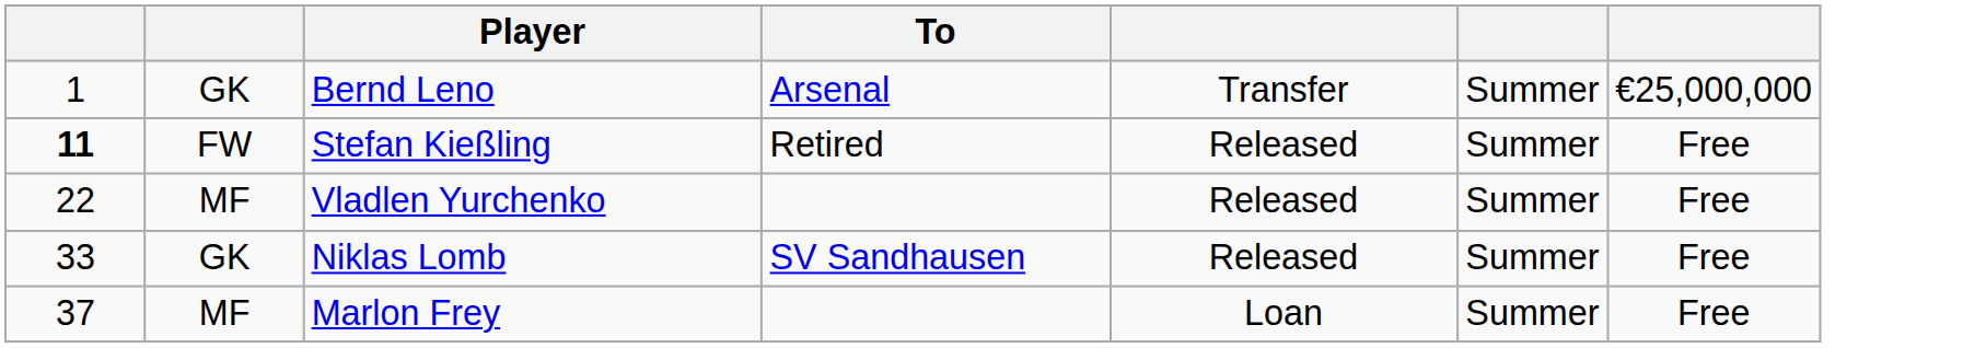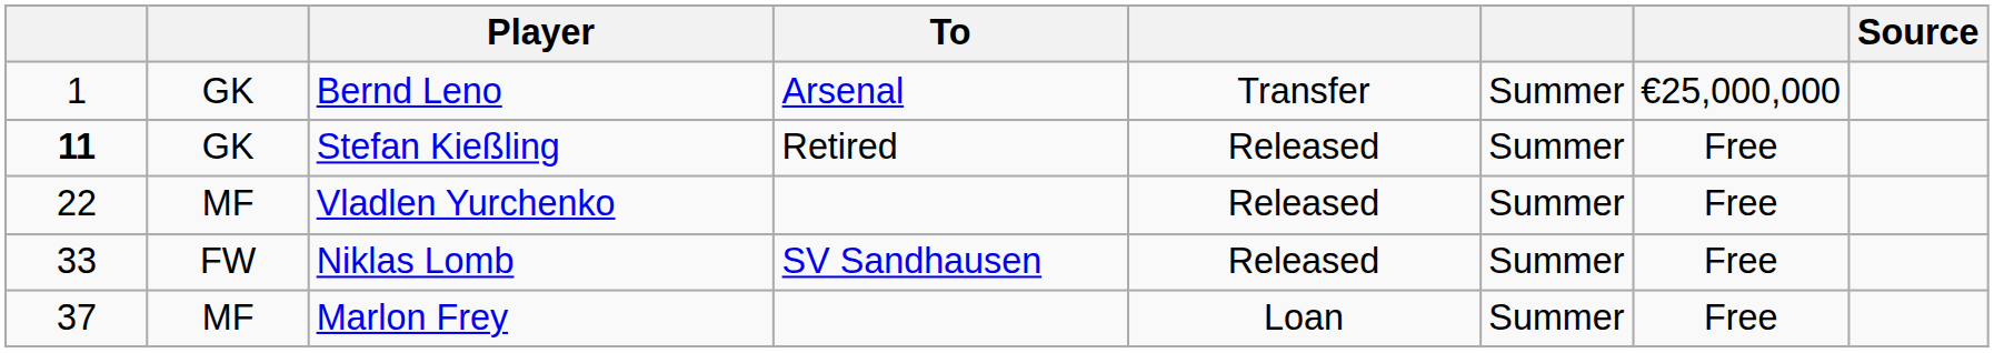 <table class="wikitable" style="text-align:center;">
 <tr>
 <th style="width:56px;"></th>
 <th style="width:64px;"></th>
 <th style="width:200px;">Player</th>
 <th style="width:150px;">To</th>
 <th style="width:150px;"></th>
 <th></th>
 <th style="width:84px;"></th>
+<th>Source</th>
 </tr>
 <tr>
 <td>1</td>
 <td>GK</td>
 <td align="left"> <a href='#'>Bernd Leno</a></td>
 <td style="text-align:left"> <a href='#'>Arsenal</a></td>
 <td>Transfer</td>
 <td>Summer</td>
 <td>€25,000,000</td>
+<td></td>
 </tr>
 <tr>
 <td><strong>11</strong></td>
-<td>FW</td>
+<td>GK</td>
 <td align="left"> <a href='#'>Stefan Kießling</a></td>
 <td style="text-align:left">Retired</td>
 <td>Released</td>
 <td>Summer</td>
 <td>Free</td>
+<td></td>
 </tr>
 <tr>
 <td>22</td>
 <td>MF</td>
 <td align="left"> <a href='#'>Vladlen Yurchenko</a></td>
 <td style="text-align:left"></td>
 <td>Released</td>
 <td>Summer</td>
 <td>Free</td>
+<td></td>
 </tr>
 <tr>
 <td>33</td>
-<td>GK</td>
+<td>FW</td>
 <td align="left"> <a href='#'>Niklas Lomb</a></td>
 <td style="text-align:left"><a href='#'>SV Sandhausen</a></td>
 <td>Released</td>
 <td>Summer</td>
 <td>Free</td>
+<td></td>
 </tr>
 <tr>
 <td>37</td>
 <td>MF</td>
 <td align="left"> <a href='#'>Marlon Frey</a></td>
 <td style="text-align:left"></td>
 <td>Loan</td>
 <td>Summer</td>
 <td>Free</td>
+<td></td>
 </tr>
 </table>
